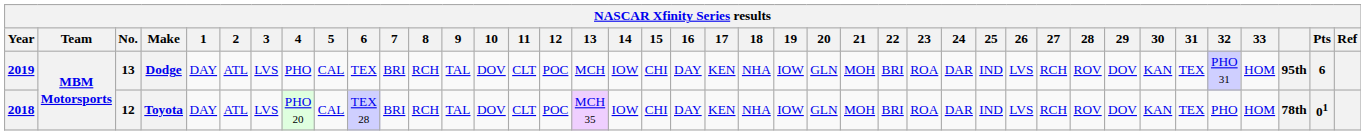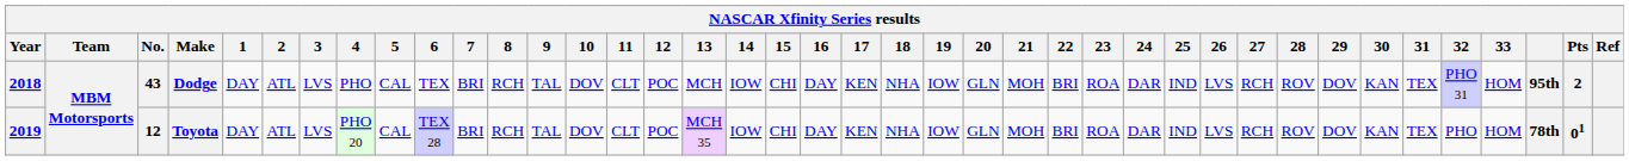 <table class="wikitable" style="text-align:center; font-size:75%">
 <tr>
 <th colspan=40><a href='#'>NASCAR Xfinity Series</a> results</th>
 </tr>
 <tr>
 <th>Year</th>
 <th>Team</th>
 <th>No.</th>
 <th>Make</th>
 <th>1</th>
 <th>2</th>
 <th>3</th>
 <th>4</th>
 <th>5</th>
 <th>6</th>
 <th>7</th>
 <th>8</th>
 <th>9</th>
 <th>10</th>
 <th>11</th>
 <th>12</th>
 <th>13</th>
 <th>14</th>
 <th>15</th>
 <th>16</th>
 <th>17</th>
 <th>18</th>
 <th>19</th>
 <th>20</th>
 <th>21</th>
 <th>22</th>
 <th>23</th>
 <th>24</th>
 <th>25</th>
 <th>26</th>
 <th>27</th>
 <th>28</th>
 <th>29</th>
 <th>30</th>
 <th>31</th>
 <th>32</th>
 <th>33</th>
 <th></th>
 <th>Pts</th>
 <th>Ref</th>
 </tr>
 <tr>
-<th><a href='#'>2019</a></th>
+<th><a href='#'>2018</a></th>
 <th rowspan=2><a href='#'>MBM Motorsports</a></th>
-<th>13</th>
+<th>43</th>
 <th><a href='#'>Dodge</a></th>
 <td><a href='#'>DAY</a></td>
 <td><a href='#'>ATL</a></td>
 <td><a href='#'>LVS</a></td>
 <td><a href='#'>PHO</a></td>
 <td><a href='#'>CAL</a></td>
 <td><a href='#'>TEX</a></td>
 <td><a href='#'>BRI</a></td>
 <td><a href='#'>RCH</a></td>
 <td><a href='#'>TAL</a></td>
 <td><a href='#'>DOV</a></td>
 <td><a href='#'>CLT</a></td>
 <td><a href='#'>POC</a></td>
 <td><a href='#'>MCH</a></td>
 <td><a href='#'>IOW</a></td>
 <td><a href='#'>CHI</a></td>
 <td><a href='#'>DAY</a></td>
 <td><a href='#'>KEN</a></td>
 <td><a href='#'>NHA</a></td>
 <td><a href='#'>IOW</a></td>
 <td><a href='#'>GLN</a></td>
 <td><a href='#'>MOH</a></td>
 <td><a href='#'>BRI</a></td>
 <td><a href='#'>ROA</a></td>
 <td><a href='#'>DAR</a></td>
 <td><a href='#'>IND</a></td>
 <td><a href='#'>LVS</a></td>
 <td><a href='#'>RCH</a></td>
 <td><a href='#'>ROV</a></td>
 <td><a href='#'>DOV</a></td>
 <td><a href='#'>KAN</a></td>
 <td><a href='#'>TEX</a></td>
 <td style="background:#CFCFFF;"><a href='#'>PHO</a><br><small>31</small></td>
 <td><a href='#'>HOM</a></td>
 <th>95th</th>
-<th>6</th>
+<th>2</th>
 <th></th>
 </tr>
 <tr>
-<th><a href='#'>2018</a></th>
+<th><a href='#'>2019</a></th>
 <th>12</th>
 <th><a href='#'>Toyota</a></th>
 <td><a href='#'>DAY</a></td>
 <td><a href='#'>ATL</a></td>
 <td><a href='#'>LVS</a></td>
 <td style="background:#DFFFDF;"><a href='#'>PHO</a><br><small>20</small></td>
 <td><a href='#'>CAL</a></td>
 <td style="background:#CFCFFF;"><a href='#'>TEX</a><br><small>28</small></td>
 <td><a href='#'>BRI</a></td>
 <td><a href='#'>RCH</a></td>
 <td><a href='#'>TAL</a></td>
 <td><a href='#'>DOV</a></td>
 <td><a href='#'>CLT</a></td>
 <td><a href='#'>POC</a></td>
 <td style="background:#EFCFFF;"><a href='#'>MCH</a><br><small>35</small></td>
 <td><a href='#'>IOW</a></td>
 <td><a href='#'>CHI</a></td>
 <td><a href='#'>DAY</a></td>
 <td><a href='#'>KEN</a></td>
 <td><a href='#'>NHA</a></td>
 <td><a href='#'>IOW</a></td>
 <td><a href='#'>GLN</a></td>
 <td><a href='#'>MOH</a></td>
 <td><a href='#'>BRI</a></td>
 <td><a href='#'>ROA</a></td>
 <td><a href='#'>DAR</a></td>
 <td><a href='#'>IND</a></td>
 <td><a href='#'>LVS</a></td>
 <td><a href='#'>RCH</a></td>
 <td><a href='#'>ROV</a></td>
 <td><a href='#'>DOV</a></td>
 <td><a href='#'>KAN</a></td>
 <td><a href='#'>TEX</a></td>
 <td><a href='#'>PHO</a></td>
 <td><a href='#'>HOM</a></td>
 <th>78th</th>
 <th>0<sup>1</sup></th>
 <th></th>
 </tr>
 </table>
